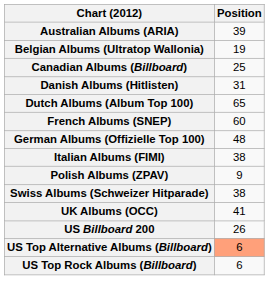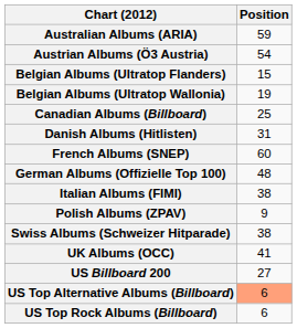 <table class="wikitable sortable plainrowheaders" style="text-align:center">
 <tr>
 <th scope="col">Chart (2012)</th>
 <th scope="col">Position</th>
 </tr>
 <tr>
 <th scope="row">Australian Albums (ARIA)</th>
-<td>39</td>
+<td>59</td>
+</tr>
+<tr>
+<th scope="row">Austrian Albums (Ö3 Austria)</th>
+<td>54</td>
+</tr>
+<tr>
+<th scope="row">Belgian Albums (Ultratop Flanders)</th>
+<td>15</td>
 </tr>
 <tr>
 <th scope="row">Belgian Albums (Ultratop Wallonia)</th>
 <td>19</td>
 </tr>
 <tr>
 <th scope="row">Canadian Albums (<em>Billboard</em>)</th>
 <td>25</td>
 </tr>
 <tr>
 <th scope="row">Danish Albums (Hitlisten)</th>
 <td>31</td>
-</tr>
-<tr>
-<th scope="row">Dutch Albums (Album Top 100)</th>
-<td>65</td>
 </tr>
 <tr>
 <th scope="row">French Albums (SNEP)</th>
 <td>60</td>
 </tr>
 <tr>
 <th scope="row">German Albums (Offizielle Top 100)</th>
 <td>48</td>
 </tr>
 <tr>
 <th scope="row">Italian Albums (FIMI)</th>
 <td>38</td>
 </tr>
 <tr>
 <th scope="row">Polish Albums (ZPAV)</th>
 <td>9</td>
 </tr>
 <tr>
 <th scope="row">Swiss Albums (Schweizer Hitparade)</th>
 <td>38</td>
 </tr>
 <tr>
 <th scope="row">UK Albums (OCC)</th>
 <td>41</td>
 </tr>
 <tr>
 <th scope="row">US <em>Billboard</em> 200</th>
-<td>26</td>
+<td>27</td>
 </tr>
 <tr>
 <th scope="row">US Top Alternative Albums (<em>Billboard</em>)</th>
 <td style="background: lightsalmon;">6</td>
 </tr>
 <tr>
 <th scope="row">US Top Rock Albums (<em>Billboard</em>)</th>
 <td>6</td>
 </tr>
 </table>
